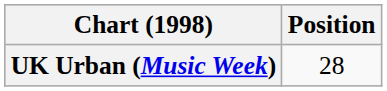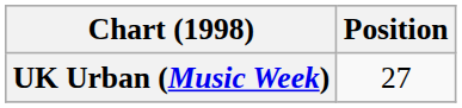 <table class="wikitable plainrowheaders" style="text-align:center">
 <tr>
 <th>Chart (1998)</th>
 <th>Position</th>
 </tr>
 <tr>
 <th scope="row">UK Urban (<em><a href='#'>Music Week</a></em>)</th>
-<td align=center>28</td>
+<td align=center>27</td>
 </tr>
 </table>
